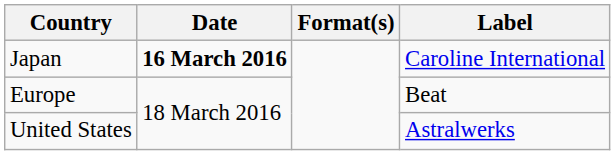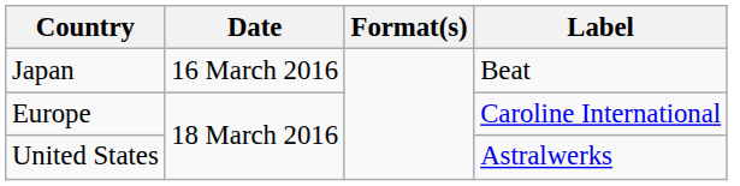 <table class="wikitable plainrowheaders">
 <tr>
 <th scope="col">Country</th>
 <th scope="col">Date</th>
 <th scope="col">Format(s)</th>
 <th scope="col">Label</th>
 </tr>
 <tr>
 <td>Japan</td>
-<td><strong>16 March 2016</strong></td>
+<td>16 March 2016</td>
 <td rowspan="3"></td>
-<td><a href='#'>Caroline International</a></td>
+<td>Beat</td>
 </tr>
 <tr>
 <td>Europe</td>
 <td rowspan="2">18 March 2016</td>
-<td>Beat</td>
+<td><a href='#'>Caroline International</a></td>
 </tr>
 <tr>
 <td>United States</td>
 <td><a href='#'>Astralwerks</a></td>
 </tr>
 </table>
